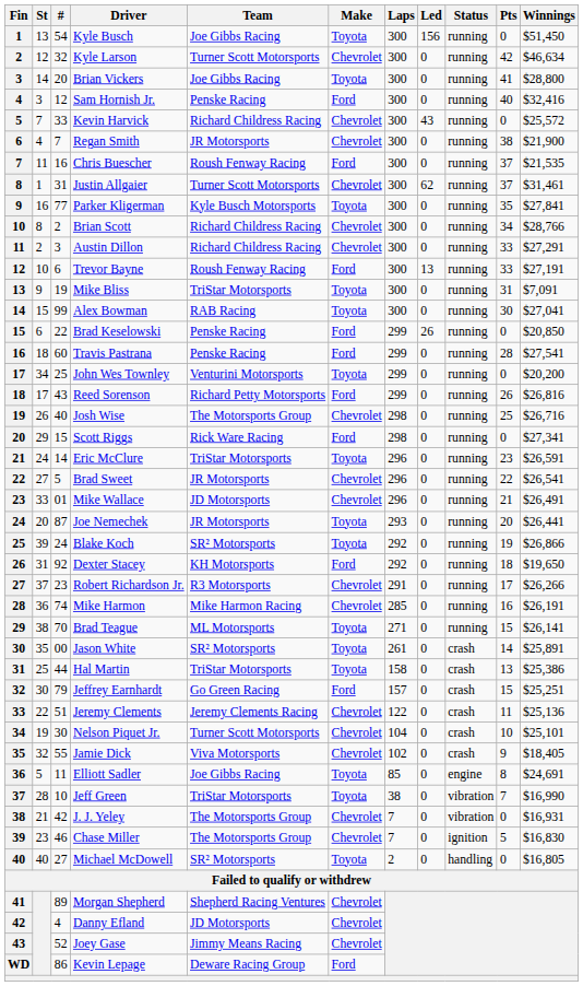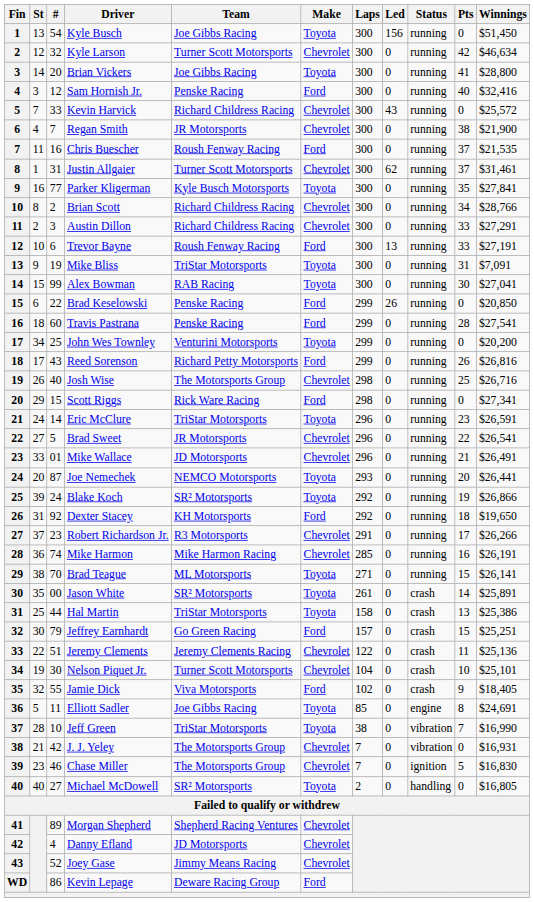 <table class="wikitable" style="font-size:95%">
 <tr>
 <th>Fin</th>
 <th>St</th>
 <th>#</th>
 <th>Driver</th>
 <th>Team</th>
 <th>Make</th>
 <th>Laps</th>
 <th>Led</th>
 <th>Status</th>
 <th>Pts</th>
 <th>Winnings</th>
 </tr>
 <tr>
 <th>1</th>
 <td>13</td>
 <td>54</td>
 <td><a href='#'>Kyle Busch</a></td>
 <td><a href='#'>Joe Gibbs Racing</a></td>
 <td><a href='#'>Toyota</a></td>
 <td>300</td>
 <td>156</td>
 <td>running</td>
 <td>0</td>
 <td>$51,450</td>
 </tr>
 <tr>
 <th>2</th>
 <td>12</td>
 <td>32</td>
 <td><a href='#'>Kyle Larson</a></td>
 <td><a href='#'>Turner Scott Motorsports</a></td>
 <td><a href='#'>Chevrolet</a></td>
 <td>300</td>
 <td>0</td>
 <td>running</td>
 <td>42</td>
 <td>$46,634</td>
 </tr>
 <tr>
 <th>3</th>
 <td>14</td>
 <td>20</td>
 <td><a href='#'>Brian Vickers</a></td>
 <td><a href='#'>Joe Gibbs Racing</a></td>
 <td><a href='#'>Toyota</a></td>
 <td>300</td>
 <td>0</td>
 <td>running</td>
 <td>41</td>
 <td>$28,800</td>
 </tr>
 <tr>
 <th>4</th>
 <td>3</td>
 <td>12</td>
 <td><a href='#'>Sam Hornish Jr.</a></td>
 <td><a href='#'>Penske Racing</a></td>
 <td><a href='#'>Ford</a></td>
 <td>300</td>
 <td>0</td>
 <td>running</td>
 <td>40</td>
 <td>$32,416</td>
 </tr>
 <tr>
 <th>5</th>
 <td>7</td>
 <td>33</td>
 <td><a href='#'>Kevin Harvick</a></td>
 <td><a href='#'>Richard Childress Racing</a></td>
 <td><a href='#'>Chevrolet</a></td>
 <td>300</td>
 <td>43</td>
 <td>running</td>
 <td>0</td>
 <td>$25,572</td>
 </tr>
 <tr>
 <th>6</th>
 <td>4</td>
 <td>7</td>
 <td><a href='#'>Regan Smith</a></td>
 <td><a href='#'>JR Motorsports</a></td>
 <td><a href='#'>Chevrolet</a></td>
 <td>300</td>
 <td>0</td>
 <td>running</td>
 <td>38</td>
 <td>$21,900</td>
 </tr>
 <tr>
 <th>7</th>
 <td>11</td>
 <td>16</td>
 <td><a href='#'>Chris Buescher</a></td>
 <td><a href='#'>Roush Fenway Racing</a></td>
 <td><a href='#'>Ford</a></td>
 <td>300</td>
 <td>0</td>
 <td>running</td>
 <td>37</td>
 <td>$21,535</td>
 </tr>
 <tr>
 <th>8</th>
 <td>1</td>
 <td>31</td>
 <td><a href='#'>Justin Allgaier</a></td>
 <td><a href='#'>Turner Scott Motorsports</a></td>
 <td><a href='#'>Chevrolet</a></td>
 <td>300</td>
 <td>62</td>
 <td>running</td>
 <td>37</td>
 <td>$31,461</td>
 </tr>
 <tr>
 <th>9</th>
 <td>16</td>
 <td>77</td>
 <td><a href='#'>Parker Kligerman</a></td>
 <td><a href='#'>Kyle Busch Motorsports</a></td>
 <td><a href='#'>Toyota</a></td>
 <td>300</td>
 <td>0</td>
 <td>running</td>
 <td>35</td>
 <td>$27,841</td>
 </tr>
 <tr>
 <th>10</th>
 <td>8</td>
 <td>2</td>
 <td><a href='#'>Brian Scott</a></td>
 <td><a href='#'>Richard Childress Racing</a></td>
 <td><a href='#'>Chevrolet</a></td>
 <td>300</td>
 <td>0</td>
 <td>running</td>
 <td>34</td>
 <td>$28,766</td>
 </tr>
 <tr>
 <th>11</th>
 <td>2</td>
 <td>3</td>
 <td><a href='#'>Austin Dillon</a></td>
 <td><a href='#'>Richard Childress Racing</a></td>
 <td><a href='#'>Chevrolet</a></td>
 <td>300</td>
 <td>0</td>
 <td>running</td>
 <td>33</td>
 <td>$27,291</td>
 </tr>
 <tr>
 <th>12</th>
 <td>10</td>
 <td>6</td>
 <td><a href='#'>Trevor Bayne</a></td>
 <td><a href='#'>Roush Fenway Racing</a></td>
 <td><a href='#'>Ford</a></td>
 <td>300</td>
 <td>13</td>
 <td>running</td>
 <td>33</td>
 <td>$27,191</td>
 </tr>
 <tr>
 <th>13</th>
 <td>9</td>
 <td>19</td>
 <td><a href='#'>Mike Bliss</a></td>
 <td><a href='#'>TriStar Motorsports</a></td>
 <td><a href='#'>Toyota</a></td>
 <td>300</td>
 <td>0</td>
 <td>running</td>
 <td>31</td>
 <td>$7,091</td>
 </tr>
 <tr>
 <th>14</th>
 <td>15</td>
 <td>99</td>
 <td><a href='#'>Alex Bowman</a></td>
 <td><a href='#'>RAB Racing</a></td>
 <td><a href='#'>Toyota</a></td>
 <td>300</td>
 <td>0</td>
 <td>running</td>
 <td>30</td>
 <td>$27,041</td>
 </tr>
 <tr>
 <th>15</th>
 <td>6</td>
 <td>22</td>
 <td><a href='#'>Brad Keselowski</a></td>
 <td><a href='#'>Penske Racing</a></td>
 <td><a href='#'>Ford</a></td>
 <td>299</td>
 <td>26</td>
 <td>running</td>
 <td>0</td>
 <td>$20,850</td>
 </tr>
 <tr>
 <th>16</th>
 <td>18</td>
 <td>60</td>
 <td><a href='#'>Travis Pastrana</a></td>
 <td><a href='#'>Penske Racing</a></td>
 <td><a href='#'>Ford</a></td>
 <td>299</td>
 <td>0</td>
 <td>running</td>
 <td>28</td>
 <td>$27,541</td>
 </tr>
 <tr>
 <th>17</th>
 <td>34</td>
 <td>25</td>
 <td><a href='#'>John Wes Townley</a></td>
 <td><a href='#'>Venturini Motorsports</a></td>
 <td><a href='#'>Toyota</a></td>
 <td>299</td>
 <td>0</td>
 <td>running</td>
 <td>0</td>
 <td>$20,200</td>
 </tr>
 <tr>
 <th>18</th>
 <td>17</td>
 <td>43</td>
 <td><a href='#'>Reed Sorenson</a></td>
 <td><a href='#'>Richard Petty Motorsports</a></td>
 <td><a href='#'>Ford</a></td>
 <td>299</td>
 <td>0</td>
 <td>running</td>
 <td>26</td>
 <td>$26,816</td>
 </tr>
 <tr>
 <th>19</th>
 <td>26</td>
 <td>40</td>
 <td><a href='#'>Josh Wise</a></td>
 <td><a href='#'>The Motorsports Group</a></td>
 <td><a href='#'>Chevrolet</a></td>
 <td>298</td>
 <td>0</td>
 <td>running</td>
 <td>25</td>
 <td>$26,716</td>
 </tr>
 <tr>
 <th>20</th>
 <td>29</td>
 <td>15</td>
 <td><a href='#'>Scott Riggs</a></td>
 <td><a href='#'>Rick Ware Racing</a></td>
 <td><a href='#'>Ford</a></td>
 <td>298</td>
 <td>0</td>
 <td>running</td>
 <td>0</td>
 <td>$27,341</td>
 </tr>
 <tr>
 <th>21</th>
 <td>24</td>
 <td>14</td>
 <td><a href='#'>Eric McClure</a></td>
 <td><a href='#'>TriStar Motorsports</a></td>
 <td><a href='#'>Toyota</a></td>
 <td>296</td>
 <td>0</td>
 <td>running</td>
 <td>23</td>
 <td>$26,591</td>
 </tr>
 <tr>
 <th>22</th>
 <td>27</td>
 <td>5</td>
 <td><a href='#'>Brad Sweet</a></td>
 <td><a href='#'>JR Motorsports</a></td>
 <td><a href='#'>Chevrolet</a></td>
 <td>296</td>
 <td>0</td>
 <td>running</td>
 <td>22</td>
 <td>$26,541</td>
 </tr>
 <tr>
 <th>23</th>
 <td>33</td>
 <td>01</td>
 <td><a href='#'>Mike Wallace</a></td>
 <td><a href='#'>JD Motorsports</a></td>
 <td><a href='#'>Chevrolet</a></td>
 <td>296</td>
 <td>0</td>
 <td>running</td>
 <td>21</td>
 <td>$26,491</td>
 </tr>
 <tr>
 <th>24</th>
 <td>20</td>
 <td>87</td>
 <td><a href='#'>Joe Nemechek</a></td>
-<td><a href='#'>JR Motorsports</a></td>
+<td><a href='#'>NEMCO Motorsports</a></td>
 <td><a href='#'>Toyota</a></td>
 <td>293</td>
 <td>0</td>
 <td>running</td>
 <td>20</td>
 <td>$26,441</td>
 </tr>
 <tr>
 <th>25</th>
 <td>39</td>
 <td>24</td>
 <td><a href='#'>Blake Koch</a></td>
 <td><a href='#'>SR² Motorsports</a></td>
 <td><a href='#'>Toyota</a></td>
 <td>292</td>
 <td>0</td>
 <td>running</td>
 <td>19</td>
 <td>$26,866</td>
 </tr>
 <tr>
 <th>26</th>
 <td>31</td>
 <td>92</td>
 <td><a href='#'>Dexter Stacey</a></td>
 <td><a href='#'>KH Motorsports</a></td>
 <td><a href='#'>Ford</a></td>
 <td>292</td>
 <td>0</td>
 <td>running</td>
 <td>18</td>
 <td>$19,650</td>
 </tr>
 <tr>
 <th>27</th>
 <td>37</td>
 <td>23</td>
 <td><a href='#'>Robert Richardson Jr.</a></td>
 <td><a href='#'>R3 Motorsports</a></td>
 <td><a href='#'>Chevrolet</a></td>
 <td>291</td>
 <td>0</td>
 <td>running</td>
 <td>17</td>
 <td>$26,266</td>
 </tr>
 <tr>
 <th>28</th>
 <td>36</td>
 <td>74</td>
 <td><a href='#'>Mike Harmon</a></td>
 <td><a href='#'>Mike Harmon Racing</a></td>
 <td><a href='#'>Chevrolet</a></td>
 <td>285</td>
 <td>0</td>
 <td>running</td>
 <td>16</td>
 <td>$26,191</td>
 </tr>
 <tr>
 <th>29</th>
 <td>38</td>
 <td>70</td>
 <td><a href='#'>Brad Teague</a></td>
 <td><a href='#'>ML Motorsports</a></td>
 <td><a href='#'>Toyota</a></td>
 <td>271</td>
 <td>0</td>
 <td>running</td>
 <td>15</td>
 <td>$26,141</td>
 </tr>
 <tr>
 <th>30</th>
 <td>35</td>
 <td>00</td>
 <td><a href='#'>Jason White</a></td>
 <td><a href='#'>SR² Motorsports</a></td>
 <td><a href='#'>Toyota</a></td>
 <td>261</td>
 <td>0</td>
 <td>crash</td>
 <td>14</td>
 <td>$25,891</td>
 </tr>
 <tr>
 <th>31</th>
 <td>25</td>
 <td>44</td>
 <td><a href='#'>Hal Martin</a></td>
 <td><a href='#'>TriStar Motorsports</a></td>
 <td><a href='#'>Toyota</a></td>
 <td>158</td>
 <td>0</td>
 <td>crash</td>
 <td>13</td>
 <td>$25,386</td>
 </tr>
 <tr>
 <th>32</th>
 <td>30</td>
 <td>79</td>
 <td><a href='#'>Jeffrey Earnhardt</a></td>
 <td><a href='#'>Go Green Racing</a></td>
 <td><a href='#'>Ford</a></td>
 <td>157</td>
 <td>0</td>
 <td>crash</td>
 <td>15</td>
 <td>$25,251</td>
 </tr>
 <tr>
 <th>33</th>
 <td>22</td>
 <td>51</td>
 <td><a href='#'>Jeremy Clements</a></td>
 <td><a href='#'>Jeremy Clements Racing</a></td>
 <td><a href='#'>Chevrolet</a></td>
 <td>122</td>
 <td>0</td>
 <td>crash</td>
 <td>11</td>
 <td>$25,136</td>
 </tr>
 <tr>
 <th>34</th>
 <td>19</td>
 <td>30</td>
 <td><a href='#'>Nelson Piquet Jr.</a></td>
 <td><a href='#'>Turner Scott Motorsports</a></td>
 <td><a href='#'>Chevrolet</a></td>
 <td>104</td>
 <td>0</td>
 <td>crash</td>
 <td>10</td>
 <td>$25,101</td>
 </tr>
 <tr>
 <th>35</th>
 <td>32</td>
 <td>55</td>
 <td><a href='#'>Jamie Dick</a></td>
 <td><a href='#'>Viva Motorsports</a></td>
-<td><a href='#'>Chevrolet</a></td>
+<td><a href='#'>Ford</a></td>
 <td>102</td>
 <td>0</td>
 <td>crash</td>
 <td>9</td>
 <td>$18,405</td>
 </tr>
 <tr>
 <th>36</th>
 <td>5</td>
 <td>11</td>
 <td><a href='#'>Elliott Sadler</a></td>
 <td><a href='#'>Joe Gibbs Racing</a></td>
 <td><a href='#'>Toyota</a></td>
 <td>85</td>
 <td>0</td>
 <td>engine</td>
 <td>8</td>
 <td>$24,691</td>
 </tr>
 <tr>
 <th>37</th>
 <td>28</td>
 <td>10</td>
 <td><a href='#'>Jeff Green</a></td>
 <td><a href='#'>TriStar Motorsports</a></td>
 <td><a href='#'>Toyota</a></td>
 <td>38</td>
 <td>0</td>
 <td>vibration</td>
 <td>7</td>
 <td>$16,990</td>
 </tr>
 <tr>
 <th>38</th>
 <td>21</td>
 <td>42</td>
 <td><a href='#'>J. J. Yeley</a></td>
 <td><a href='#'>The Motorsports Group</a></td>
 <td><a href='#'>Chevrolet</a></td>
 <td>7</td>
 <td>0</td>
 <td>vibration</td>
 <td>0</td>
 <td>$16,931</td>
 </tr>
 <tr>
 <th>39</th>
 <td>23</td>
 <td>46</td>
 <td><a href='#'>Chase Miller</a></td>
 <td><a href='#'>The Motorsports Group</a></td>
 <td><a href='#'>Chevrolet</a></td>
 <td>7</td>
 <td>0</td>
 <td>ignition</td>
 <td>5</td>
 <td>$16,830</td>
 </tr>
 <tr>
 <th>40</th>
 <td>40</td>
 <td>27</td>
 <td><a href='#'>Michael McDowell</a></td>
 <td><a href='#'>SR² Motorsports</a></td>
 <td><a href='#'>Toyota</a></td>
 <td>2</td>
 <td>0</td>
 <td>handling</td>
 <td>0</td>
 <td>$16,805</td>
 </tr>
 <tr>
 <th colspan="11">Failed to qualify or withdrew</th>
 </tr>
 <tr>
 <th>41</th>
 <th rowspan="4"></th>
 <td>89</td>
 <td><a href='#'>Morgan Shepherd</a></td>
 <td><a href='#'>Shepherd Racing Ventures</a></td>
 <td><a href='#'>Chevrolet</a></td>
 <th colspan="5" rowspan="4"></th>
 </tr>
 <tr>
 <th>42</th>
 <td>4</td>
 <td><a href='#'>Danny Efland</a></td>
 <td><a href='#'>JD Motorsports</a></td>
 <td><a href='#'>Chevrolet</a></td>
 </tr>
 <tr>
 <th>43</th>
 <td>52</td>
 <td><a href='#'>Joey Gase</a></td>
 <td><a href='#'>Jimmy Means Racing</a></td>
 <td><a href='#'>Chevrolet</a></td>
 </tr>
 <tr>
 <th>WD</th>
 <td>86</td>
 <td><a href='#'>Kevin Lepage</a></td>
 <td><a href='#'>Deware Racing Group</a></td>
 <td><a href='#'>Ford</a></td>
 </tr>
 <tr>
 <th colspan="11"></th>
 </tr>
 </table>
